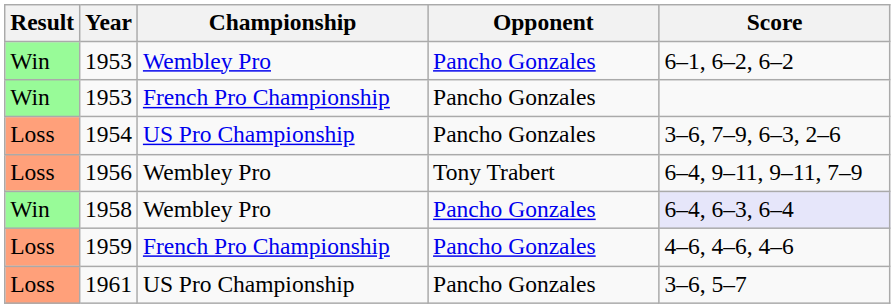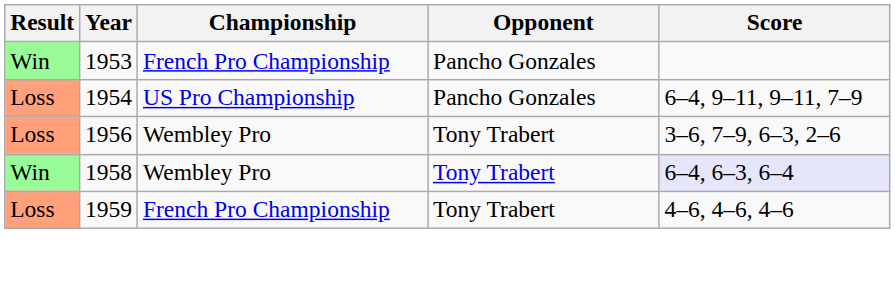 <table class='sortable wikitable'>
 <tr>
 <th style="width:40px">Result</th>
 <th style="width:30px">Year</th>
 <th style="width:190px">Championship</th>
 <th style="width:150px">Opponent</th>
 <th style="width:150px" class="unsortable">Score</th>
-</tr>
-<tr>
-<td style="background:#98fb98;">Win</td>
-<td>1953</td>
-<td><a href='#'>Wembley Pro</a></td>
-<td> <a href='#'>Pancho Gonzales</a></td>
-<td>6–1, 6–2, 6–2</td>
 </tr>
 <tr>
 <td style="background:#98fb98;">Win</td>
 <td>1953</td>
 <td><a href='#'>French Pro Championship</a></td>
 <td> Pancho Gonzales</td>
 <td></td>
 </tr>
 <tr>
 <td style="background:#ffa07a;">Loss</td>
 <td>1954</td>
 <td><a href='#'>US Pro Championship</a></td>
 <td> Pancho Gonzales</td>
-<td>3–6, 7–9, 6–3, 2–6</td>
+<td>6–4, 9–11, 9–11, 7–9</td>
 </tr>
 <tr>
 <td style="background:#ffa07a;">Loss</td>
 <td>1956</td>
 <td>Wembley Pro</td>
 <td> Tony Trabert</td>
-<td>6–4, 9–11, 9–11, 7–9</td>
+<td>3–6, 7–9, 6–3, 2–6</td>
 </tr>
 <tr>
 <td style="background:#98fb98;">Win</td>
 <td>1958</td>
 <td>Wembley Pro</td>
-<td> <a href='#'>Pancho Gonzales</a></td>
+<td> <a href='#'>Tony Trabert</a></td>
 <td style="background: lavender;">6–4, 6–3, 6–4</td>
 </tr>
 <tr>
 <td style="background:#ffa07a;">Loss</td>
 <td>1959</td>
 <td><a href='#'>French Pro Championship</a></td>
-<td> <a href='#'>Pancho Gonzales</a></td>
+<td> Tony Trabert</td>
 <td>4–6, 4–6, 4–6</td>
 </tr>
-<tr>
-<td style="background:#ffa07a;">Loss</td>
-<td>1961</td>
-<td>US Pro Championship</td>
-<td> Pancho Gonzales</td>
-<td>3–6, 5–7</td>
-</tr>
 </table>
